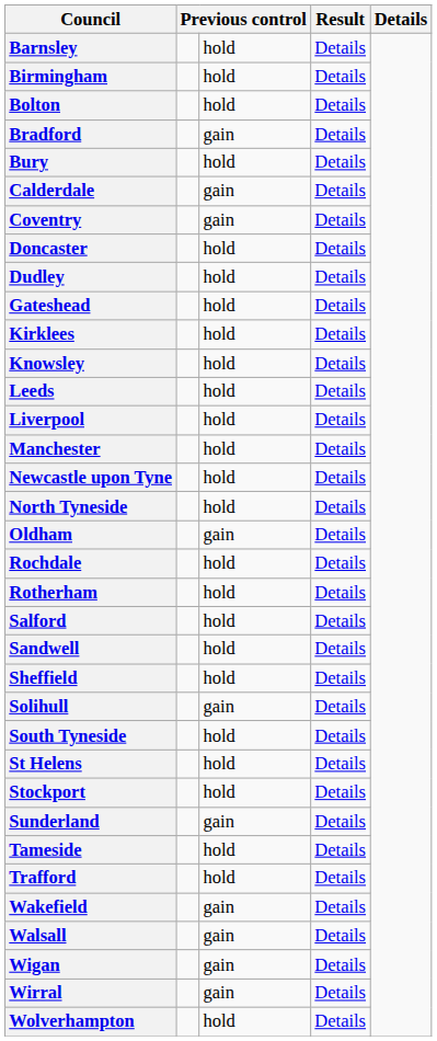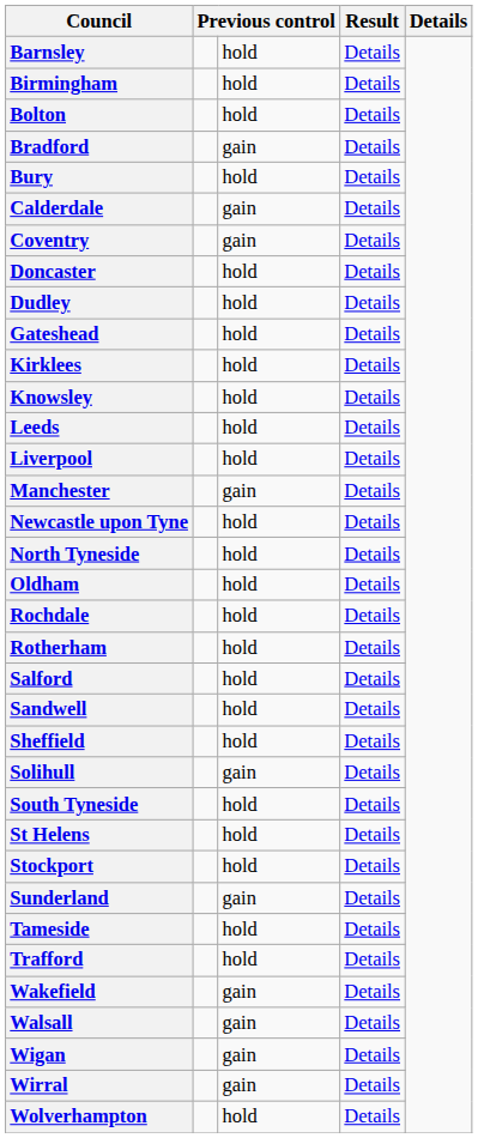 <table class="wikitable sortable" border="1">
 <tr>
 <th scope="col">Council</th>
 <th colspan=2>Previous control</th>
 <th colspan=2>Result</th>
 <th class="unsortable" scope="col">Details</th>
 </tr>
 <tr>
 <th scope="row" style="text-align: left;"><a href='#'>Barnsley</a></th>
 <td></td>
 <td> hold</td>
 <td><a href='#'>Details</a></td>
 </tr>
 <tr>
 <th scope="row" style="text-align: left;"><a href='#'>Birmingham</a></th>
 <td></td>
 <td> hold</td>
 <td><a href='#'>Details</a></td>
 </tr>
 <tr>
 <th scope="row" style="text-align: left;"><a href='#'>Bolton</a></th>
 <td></td>
 <td> hold</td>
 <td><a href='#'>Details</a></td>
 </tr>
 <tr>
 <th scope="row" style="text-align: left;"><a href='#'>Bradford</a></th>
 <td></td>
 <td> gain</td>
 <td><a href='#'>Details</a></td>
 </tr>
 <tr>
 <th scope="row" style="text-align: left;"><a href='#'>Bury</a></th>
 <td></td>
 <td> hold</td>
 <td><a href='#'>Details</a></td>
 </tr>
 <tr>
 <th scope="row" style="text-align: left;"><a href='#'>Calderdale</a></th>
 <td></td>
 <td> gain</td>
 <td><a href='#'>Details</a></td>
 </tr>
 <tr>
 <th scope="row" style="text-align: left;"><a href='#'>Coventry</a></th>
 <td></td>
 <td> gain</td>
 <td><a href='#'>Details</a></td>
 </tr>
 <tr>
 <th scope="row" style="text-align: left;"><a href='#'>Doncaster</a></th>
 <td></td>
 <td> hold</td>
 <td><a href='#'>Details</a></td>
 </tr>
 <tr>
 <th scope="row" style="text-align: left;"><a href='#'>Dudley</a></th>
 <td></td>
 <td> hold</td>
 <td><a href='#'>Details</a></td>
 </tr>
 <tr>
 <th scope="row" style="text-align: left;"><a href='#'>Gateshead</a></th>
 <td></td>
 <td> hold</td>
 <td><a href='#'>Details</a></td>
 </tr>
 <tr>
 <th scope="row" style="text-align: left;"><a href='#'>Kirklees</a></th>
 <td></td>
 <td> hold</td>
 <td><a href='#'>Details</a></td>
 </tr>
 <tr>
 <th scope="row" style="text-align: left;"><a href='#'>Knowsley</a></th>
 <td></td>
 <td> hold</td>
 <td><a href='#'>Details</a></td>
 </tr>
 <tr>
 <th scope="row" style="text-align: left;"><a href='#'>Leeds</a></th>
 <td></td>
 <td> hold</td>
 <td><a href='#'>Details</a></td>
 </tr>
 <tr>
 <th scope="row" style="text-align: left;"><a href='#'>Liverpool</a></th>
 <td></td>
 <td> hold</td>
 <td><a href='#'>Details</a></td>
 </tr>
 <tr>
 <th scope="row" style="text-align: left;"><a href='#'>Manchester</a></th>
 <td></td>
-<td> hold</td>
+<td> gain</td>
 <td><a href='#'>Details</a></td>
 </tr>
 <tr>
 <th scope="row" style="text-align: left;"><a href='#'>Newcastle upon Tyne</a></th>
 <td></td>
 <td> hold</td>
 <td><a href='#'>Details</a></td>
 </tr>
 <tr>
 <th scope="row" style="text-align: left;"><a href='#'>North Tyneside</a></th>
 <td></td>
 <td> hold</td>
 <td><a href='#'>Details</a></td>
 </tr>
 <tr>
 <th scope="row" style="text-align: left;"><a href='#'>Oldham</a></th>
 <td></td>
-<td> gain</td>
+<td> hold</td>
 <td><a href='#'>Details</a></td>
 </tr>
 <tr>
 <th scope="row" style="text-align: left;"><a href='#'>Rochdale</a></th>
 <td></td>
 <td> hold</td>
 <td><a href='#'>Details</a></td>
 </tr>
 <tr>
 <th scope="row" style="text-align: left;"><a href='#'>Rotherham</a></th>
 <td></td>
 <td> hold</td>
 <td><a href='#'>Details</a></td>
 </tr>
 <tr>
 <th scope="row" style="text-align: left;"><a href='#'>Salford</a></th>
 <td></td>
 <td> hold</td>
 <td><a href='#'>Details</a></td>
 </tr>
 <tr>
 <th scope="row" style="text-align: left;"><a href='#'>Sandwell</a></th>
 <td></td>
 <td> hold</td>
 <td><a href='#'>Details</a></td>
 </tr>
 <tr>
 <th scope="row" style="text-align: left;"><a href='#'>Sheffield</a></th>
 <td></td>
 <td> hold</td>
 <td><a href='#'>Details</a></td>
 </tr>
 <tr>
 <th scope="row" style="text-align: left;"><a href='#'>Solihull</a></th>
 <td></td>
 <td> gain</td>
 <td><a href='#'>Details</a></td>
 </tr>
 <tr>
 <th scope="row" style="text-align: left;"><a href='#'>South Tyneside</a></th>
 <td></td>
 <td> hold</td>
 <td><a href='#'>Details</a></td>
 </tr>
 <tr>
 <th scope="row" style="text-align: left;"><a href='#'>St Helens</a></th>
 <td></td>
 <td> hold</td>
 <td><a href='#'>Details</a></td>
 </tr>
 <tr>
 <th scope="row" style="text-align: left;"><a href='#'>Stockport</a></th>
 <td></td>
 <td> hold</td>
 <td><a href='#'>Details</a></td>
 </tr>
 <tr>
 <th scope="row" style="text-align: left;"><a href='#'>Sunderland</a></th>
 <td></td>
 <td> gain</td>
 <td><a href='#'>Details</a></td>
 </tr>
 <tr>
 <th scope="row" style="text-align: left;"><a href='#'>Tameside</a></th>
 <td></td>
 <td> hold</td>
 <td><a href='#'>Details</a></td>
 </tr>
 <tr>
 <th scope="row" style="text-align: left;"><a href='#'>Trafford</a></th>
 <td></td>
 <td> hold</td>
 <td><a href='#'>Details</a></td>
 </tr>
 <tr>
 <th scope="row" style="text-align: left;"><a href='#'>Wakefield</a></th>
 <td></td>
 <td> gain</td>
 <td><a href='#'>Details</a></td>
 </tr>
 <tr>
 <th scope="row" style="text-align: left;"><a href='#'>Walsall</a></th>
 <td></td>
 <td> gain</td>
 <td><a href='#'>Details</a></td>
 </tr>
 <tr>
 <th scope="row" style="text-align: left;"><a href='#'>Wigan</a></th>
 <td></td>
 <td> gain</td>
 <td><a href='#'>Details</a></td>
 </tr>
 <tr>
 <th scope="row" style="text-align: left;"><a href='#'>Wirral</a></th>
 <td></td>
 <td> gain</td>
 <td><a href='#'>Details</a></td>
 </tr>
 <tr>
 <th scope="row" style="text-align: left;"><a href='#'>Wolverhampton</a></th>
 <td></td>
 <td> hold</td>
 <td><a href='#'>Details</a></td>
 </tr>
 </table>
